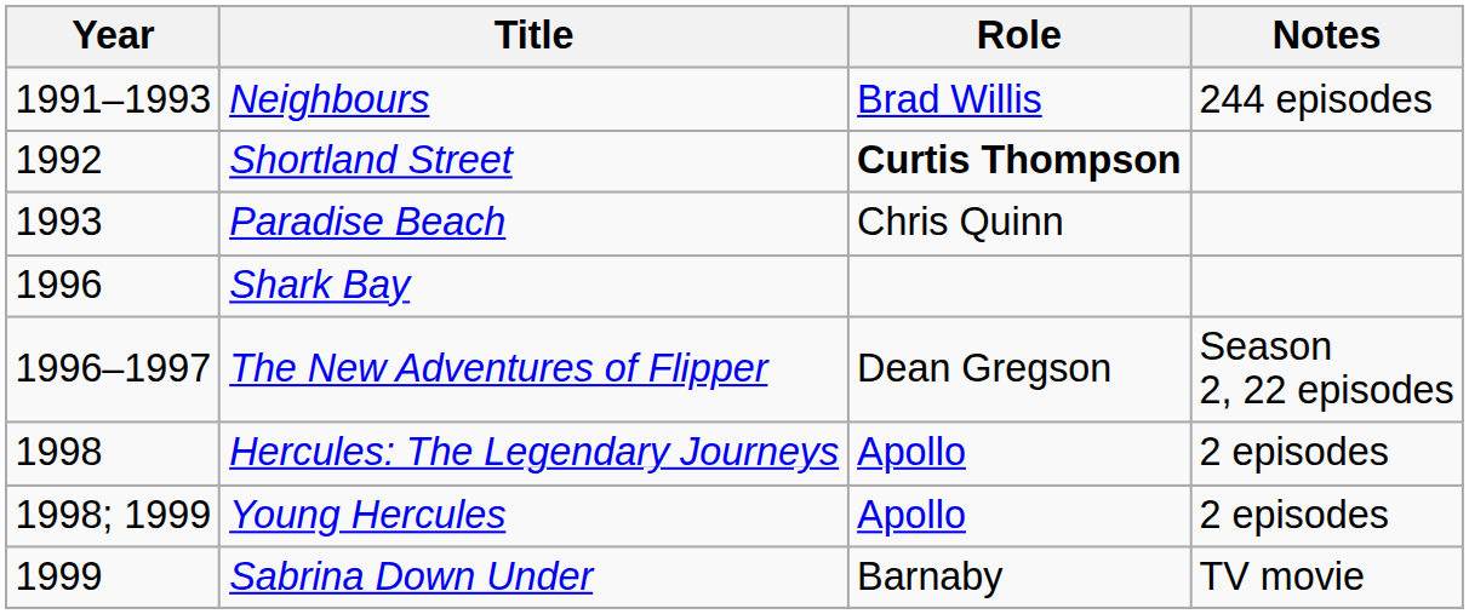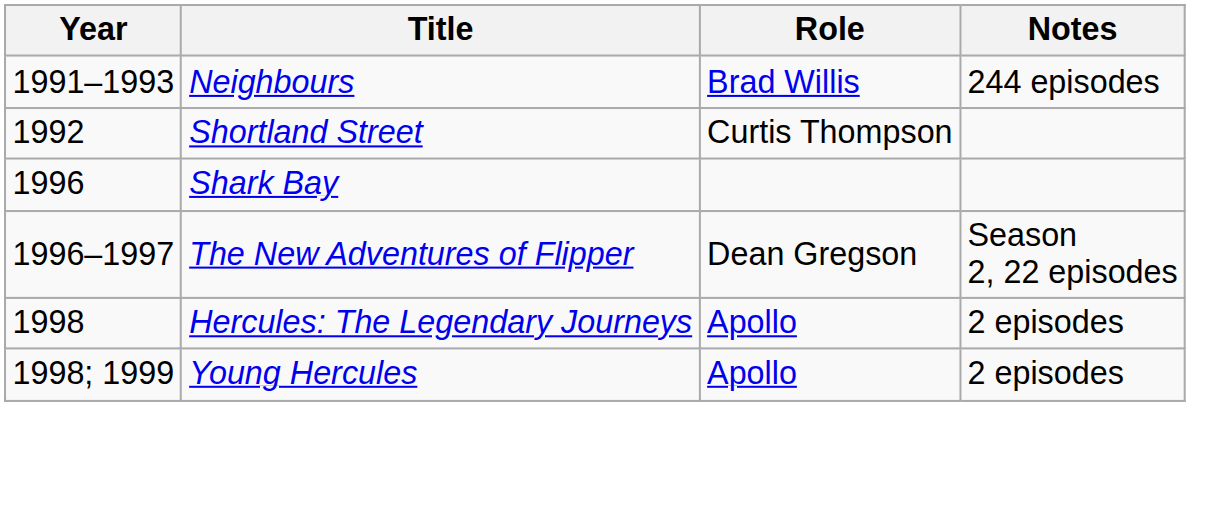 <table class=wikitable>
 <tr>
 <th>Year</th>
 <th>Title</th>
 <th>Role</th>
 <th>Notes</th>
 </tr>
 <tr>
 <td>1991–1993</td>
 <td><em><a href='#'>Neighbours</a></em></td>
 <td><a href='#'>Brad Willis</a></td>
 <td>244 episodes</td>
 </tr>
 <tr>
 <td>1992</td>
 <td><em><a href='#'>Shortland Street</a></em></td>
-<td><strong>Curtis Thompson</strong></td>
-<td></td>
-</tr>
-<tr>
-<td>1993</td>
-<td><em><a href='#'>Paradise Beach</a></em></td>
-<td>Chris Quinn</td>
+<td>Curtis Thompson</td>
 <td></td>
 </tr>
 <tr>
 <td>1996</td>
 <td><em><a href='#'>Shark Bay</a></em></td>
 <td></td>
 <td></td>
 </tr>
 <tr>
 <td>1996–1997</td>
 <td><em><a href='#'>The New Adventures of Flipper</a></em></td>
 <td>Dean Gregson</td>
 <td>Season<br>2, 22 episodes</td>
 </tr>
 <tr>
 <td>1998</td>
 <td><em><a href='#'>Hercules: The Legendary Journeys</a></em></td>
 <td><a href='#'>Apollo</a></td>
 <td>2 episodes</td>
 </tr>
 <tr>
 <td>1998; 1999</td>
 <td><em><a href='#'>Young Hercules</a></em></td>
 <td><a href='#'>Apollo</a></td>
 <td>2 episodes</td>
 </tr>
-<tr>
-<td>1999</td>
-<td><em><a href='#'>Sabrina Down Under</a></em></td>
-<td>Barnaby</td>
-<td>TV movie</td>
-</tr>
 </table>
